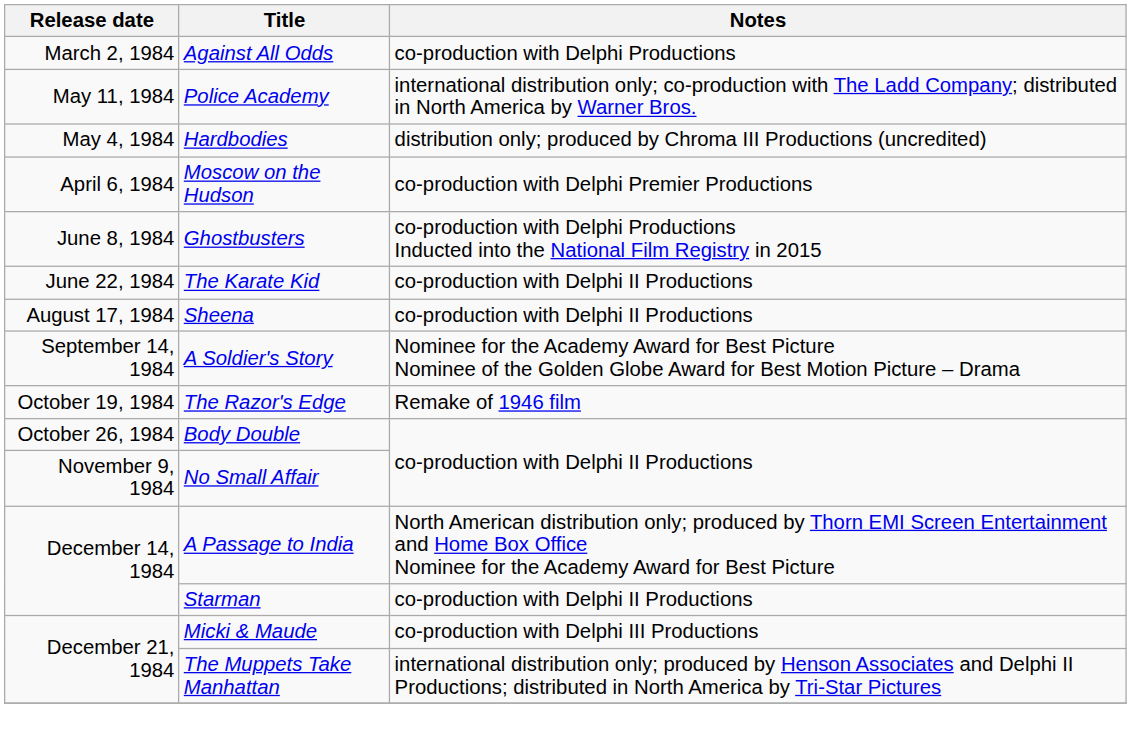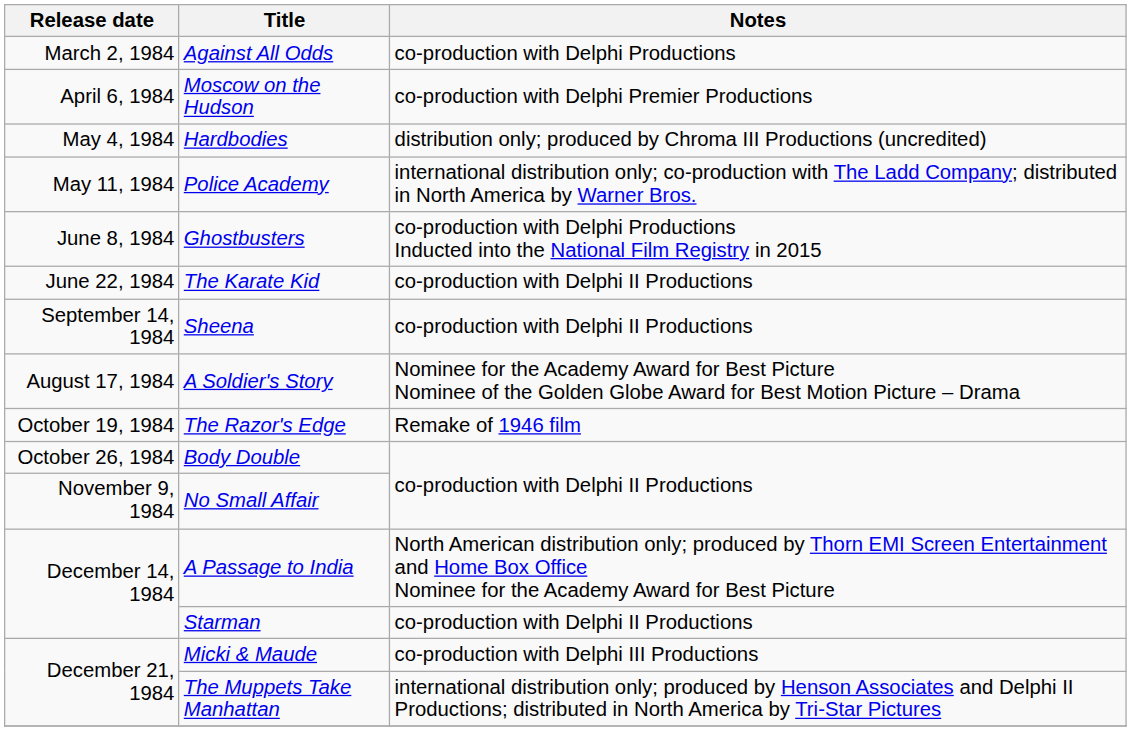 <table class="wikitable sortable" style="width:100%;">
 <tr>
 <th scope="col" style="width:130px;">Release date</th>
 <th>Title</th>
 <th>Notes</th>
 </tr>
 <tr>
 <td style="text-align:right;">March 2, 1984</td>
 <td><em><a href='#'>Against All Odds</a></em></td>
 <td>co-production with Delphi Productions</td>
 </tr>
 <tr>
-<td style="text-align:right;">May 11, 1984</td>
-<td><em><a href='#'>Police Academy</a></em></td>
-<td>international distribution only; co-production with <a href='#'>The Ladd Company</a>; distributed in North America by <a href='#'>Warner Bros.</a></td>
+<td style="text-align:right;">April 6, 1984</td>
+<td><em><a href='#'>Moscow on the Hudson</a></em></td>
+<td>co-production with Delphi Premier Productions</td>
 </tr>
 <tr>
 <td style="text-align:right;">May 4, 1984</td>
 <td><em><a href='#'>Hardbodies</a></em></td>
 <td>distribution only; produced by Chroma III Productions (uncredited)</td>
 </tr>
 <tr>
-<td style="text-align:right;">April 6, 1984</td>
-<td><em><a href='#'>Moscow on the Hudson</a></em></td>
-<td>co-production with Delphi Premier Productions</td>
+<td style="text-align:right;">May 11, 1984</td>
+<td><em><a href='#'>Police Academy</a></em></td>
+<td>international distribution only; co-production with <a href='#'>The Ladd Company</a>; distributed in North America by <a href='#'>Warner Bros.</a></td>
 </tr>
 <tr>
 <td style="text-align:right;">June 8, 1984</td>
 <td><em><a href='#'>Ghostbusters</a></em></td>
 <td>co-production with Delphi Productions<br>Inducted into the <a href='#'>National Film Registry</a> in 2015</td>
 </tr>
 <tr>
 <td style="text-align:right;">June 22, 1984</td>
 <td><em><a href='#'>The Karate Kid</a></em></td>
 <td>co-production with Delphi II Productions</td>
 </tr>
 <tr>
-<td style="text-align:right;">August 17, 1984</td>
+<td style="text-align:right;">September 14, 1984</td>
 <td><em><a href='#'>Sheena</a></em></td>
 <td>co-production with Delphi II Productions</td>
 </tr>
 <tr>
-<td style="text-align:right;">September 14, 1984</td>
+<td style="text-align:right;">August 17, 1984</td>
 <td><em><a href='#'>A Soldier's Story</a></em></td>
 <td>Nominee for the Academy Award for Best Picture<br>Nominee of the Golden Globe Award for Best Motion Picture – Drama</td>
 </tr>
 <tr>
 <td style="text-align:right;">October 19, 1984</td>
 <td><em><a href='#'>The Razor's Edge</a></em></td>
 <td>Remake of <a href='#'>1946 film</a></td>
 </tr>
 <tr>
 <td style="text-align:right;">October 26, 1984</td>
 <td><em><a href='#'>Body Double</a></em></td>
 <td rowspan="2">co-production with Delphi II Productions</td>
 </tr>
 <tr>
 <td style="text-align:right;">November 9, 1984</td>
 <td><em><a href='#'>No Small Affair</a></em></td>
 </tr>
 <tr>
 <td style="text-align:right;" rowspan="2">December 14, 1984</td>
 <td><em><a href='#'>A Passage to India</a></em></td>
 <td>North American distribution only; produced by <a href='#'>Thorn EMI Screen Entertainment</a> and <a href='#'>Home Box Office</a><br>Nominee for the Academy Award for Best Picture</td>
 </tr>
 <tr>
 <td><em><a href='#'>Starman</a></em></td>
 <td>co-production with Delphi II Productions</td>
 </tr>
 <tr>
 <td style="text-align:right;" rowspan="2">December 21, 1984</td>
 <td><em><a href='#'>Micki & Maude</a></em></td>
 <td>co-production with Delphi III Productions</td>
 </tr>
 <tr>
 <td><em><a href='#'>The Muppets Take Manhattan</a></em></td>
 <td>international distribution only; produced by <a href='#'>Henson Associates</a> and Delphi II Productions; distributed in North America by <a href='#'>Tri-Star Pictures</a></td>
 </tr>
 <tr>
 </tr>
 </table>
